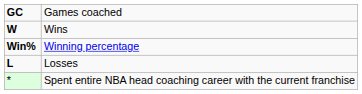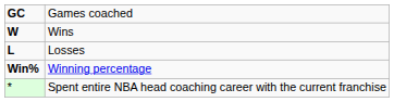 <table class="wikitable">
 <tr>
 <td><strong>GC</strong></td>
 <td>Games coached</td>
 </tr>
 <tr>
 <td><strong>W</strong></td>
 <td>Wins</td>
 </tr>
 <tr>
+<td><strong>L</strong></td>
+<td>Losses</td>
+</tr>
+<tr>
 <td><strong>Win%</strong></td>
 <td><a href='#'>Winning percentage</a></td>
-</tr>
-<tr>
-<td><strong>L</strong></td>
-<td>Losses</td>
 </tr>
 <tr>
 <td style="background-color:#DDFFDD; width:3em">*</td>
 <td>Spent entire NBA head coaching career with the current franchise</td>
 </tr>
 </table>
